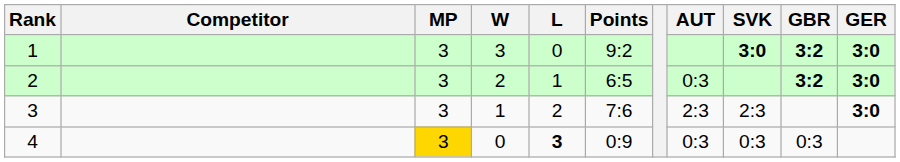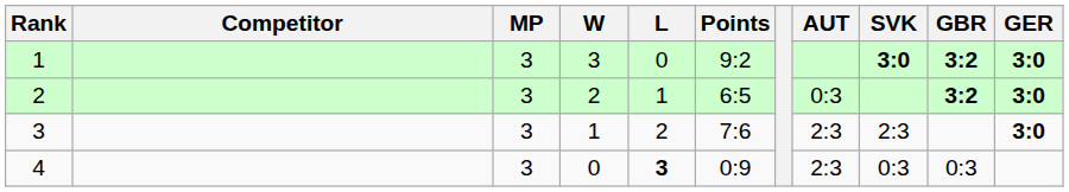 <table class="wikitable" style="text-align:center">
 <tr>
 <th>Rank</th>
 <th style="width:18em">Competitor</th>
 <th style="width:2.5em">MP</th>
 <th style="width:2.5em">W</th>
 <th style="width:2.5em">L</th>
 <th>Points</th>
 <th rowspan="5"> </th>
 <th style="width:2.5em">AUT</th>
 <th style="width:2.5em">SVK</th>
 <th style="width:2.5em">GBR</th>
 <th style="width:2.5em">GER</th>
 </tr>
 <tr style="background:#cfc;">
 <td>1</td>
 <td style="text-align:left"></td>
 <td>3</td>
 <td>3</td>
 <td>0</td>
 <td>9:2</td>
 <td></td>
 <td><strong>3:0</strong></td>
 <td><strong>3:2</strong></td>
 <td><strong>3:0</strong></td>
 </tr>
 <tr style="background:#cfc;">
 <td>2</td>
 <td style="text-align:left"></td>
 <td>3</td>
 <td>2</td>
 <td>1</td>
 <td>6:5</td>
 <td>0:3</td>
 <td></td>
 <td><strong>3:2</strong></td>
 <td><strong>3:0</strong></td>
 </tr>
 <tr>
 <td>3</td>
 <td style="text-align:left"></td>
 <td>3</td>
 <td>1</td>
 <td>2</td>
 <td>7:6</td>
 <td>2:3</td>
 <td>2:3</td>
 <td></td>
 <td><strong>3:0</strong></td>
 </tr>
 <tr>
 <td>4</td>
 <td style="text-align:left"></td>
-<td style="background: gold;">3</td>
+<td>3</td>
 <td>0</td>
 <td><strong>3</strong></td>
 <td>0:9</td>
-<td>0:3</td>
+<td>2:3</td>
 <td>0:3</td>
 <td>0:3</td>
 <td></td>
 </tr>
 </table>
